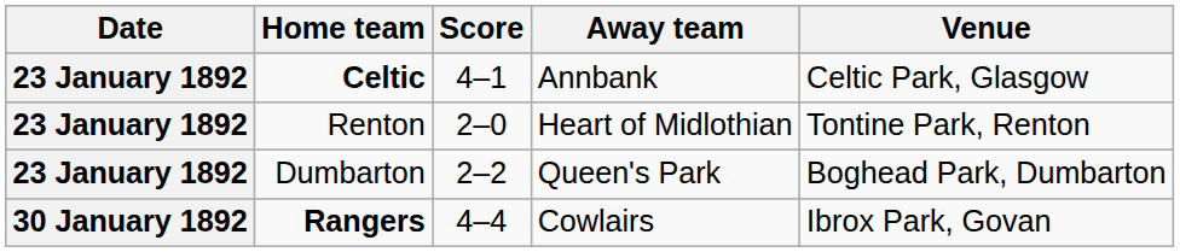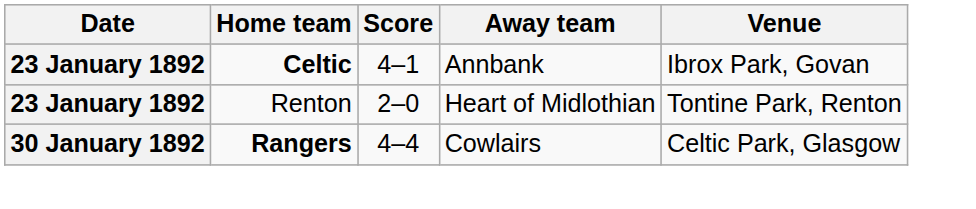 <table class="wikitable football-result-list" style="max-width: 80em; text-align: center">
 <tr>
 <th scope="col">Date</th>
 <th scope="col">Home team</th>
 <th scope="col">Score</th>
 <th scope="col">Away team</th>
 <th scope="col">Venue</th>
 </tr>
 <tr>
 <th scope="row">23 January 1892</th>
 <td align=right><strong>Celtic</strong></td>
 <td>4–1</td>
 <td align=left>Annbank</td>
-<td align=left>Celtic Park, Glasgow</td>
+<td align=left>Ibrox Park, Govan</td>
 </tr>
 <tr>
 <th scope="row">23 January 1892</th>
 <td align=right>Renton</td>
 <td>2–0</td>
 <td align=left>Heart of Midlothian</td>
 <td align=left>Tontine Park, Renton</td>
 </tr>
 <tr>
-<th scope="row">23 January 1892</th>
-<td align=right>Dumbarton</td>
-<td>2–2</td>
-<td align=left>Queen's Park</td>
-<td align=left>Boghead Park, Dumbarton</td>
-</tr>
-<tr>
 <th scope="row">30 January 1892</th>
 <td align=right><strong>Rangers</strong></td>
 <td>4–4</td>
 <td align=left>Cowlairs</td>
-<td align=left>Ibrox Park, Govan</td>
+<td align=left>Celtic Park, Glasgow</td>
 </tr>
 </table>
